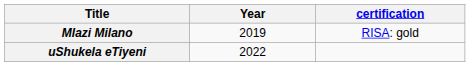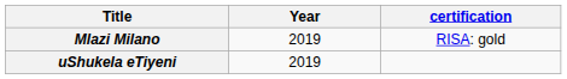 <table class="wikitable plainrowheaders" style="text-align:center;" border="1">
 <tr>
 <th style="width:15em;" scope="col">Title</th>
 <th style="width:10em;" scope="col">Year</th>
 <th style="width:12em;" scope="col"><a href='#'>certification</a></th>
 </tr>
 <tr>
 <th scope="row"><em>Mlazi Milano</em></th>
 <td>2019</td>
 <td><a href='#'>RISA</a>: gold</td>
 </tr>
 <tr>
 <th scope="row"><em>uShukela eTiyeni</em> </th>
-<td>2022</td>
+<td>2019</td>
 <td></td>
 </tr>
 </table>
